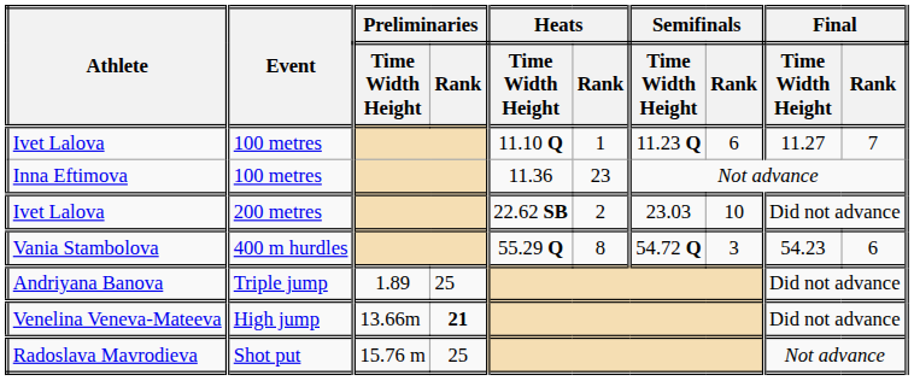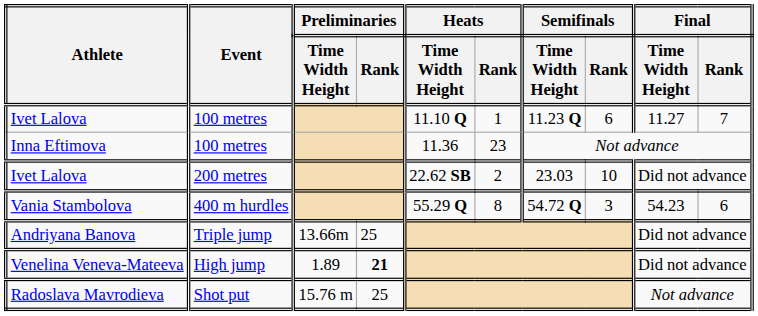 <table class=wikitable style="font-size:90%; border: double;">
 <tr>
 <th rowspan="2" style="border-right:double">Athlete</th>
 <th rowspan="2" style="border-right:double">Event</th>
 <th colspan="2" style="border-right:double; border-bottom:double;">Preliminaries</th>
 <th colspan="2" style="border-right:double; border-bottom:double;">Heats</th>
 <th colspan="2" style="border-right:double; border-bottom:double;">Semifinals</th>
 <th colspan="2" style="border-right:double; border-bottom:double;">Final</th>
 </tr>
 <tr>
 <th>Time<br>Width<br>Height</th>
 <th style="border-right:double">Rank</th>
 <th>Time<br>Width<br>Height</th>
 <th style="border-right:double">Rank</th>
 <th>Time<br>Width<br>Height</th>
 <th style="border-right:double">Rank</th>
 <th>Time<br>Width<br>Height</th>
 <th style="border-right:double">Rank</th>
 </tr>
 <tr style="border-top: double;">
 <td style="border-right:double"><a href='#'>Ivet Lalova</a></td>
 <td style="border-right:double"><a href='#'>100 metres</a></td>
 <td style="border-right:double" colspan= 2 bgcolor="wheat"></td>
 <td align=center>11.10 <strong>Q</strong></td>
 <td style="border-right:double" align=center>1</td>
 <td align=center>11.23 <strong>Q</strong></td>
 <td style="border-right:double" align=center>6</td>
 <td align=center>11.27</td>
 <td style="border-right:double" align=center>7</td>
 </tr>
 <tr>
 <td style="border-right:double"><a href='#'>Inna Eftimova</a></td>
 <td style="border-right:double"><a href='#'>100 metres</a></td>
 <td style="border-right:double" colspan= 2 bgcolor="wheat"></td>
 <td align=center>11.36</td>
 <td style="border-right:double" align=center>23</td>
 <td align=center style="border-right:double" colspan=6><em>Not advance</em></td>
 </tr>
 <tr style="border-top: double;">
 <td style="border-right:double"><a href='#'>Ivet Lalova</a></td>
 <td style="border-right:double"><a href='#'>200 metres</a></td>
 <td style="border-right:double" colspan= 2 bgcolor="wheat"></td>
 <td align=center>22.62 <strong>SB</strong></td>
 <td align=center style="border-right:double">2</td>
 <td align=center>23.03</td>
 <td align=center style="border-right:double">10</td>
 <td colspan="2"  style="border-right:double" align=center>Did not advance</td>
 </tr>
 <tr style="border-top: double;">
 <td style="border-right:double"><a href='#'>Vania Stambolova</a></td>
 <td style="border-right:double"><a href='#'>400 m hurdles</a></td>
 <td style="border-right:double" colspan= 2 bgcolor="wheat"></td>
 <td align=center>55.29 <strong>Q</strong></td>
 <td style="border-right:double" align=center>8</td>
 <td align=center>54.72 <strong>Q</strong></td>
 <td style="border-right:double" align=center>3</td>
 <td align=center>54.23</td>
 <td style="border-right:double" align=center>6</td>
 </tr>
 <tr style="border-top: double;">
 <td style="border-right:double"><a href='#'>Andriyana Banova</a></td>
 <td style="border-right:double"><a href='#'>Triple jump</a></td>
-<td align=center>1.89</td>
+<td>13.66m</td>
 <td style="border-right:double">25</td>
 <td style="border-right:double" colspan= 4 bgcolor="wheat"></td>
 <td colspan="2"  style="border-right:double" align=center>Did not advance</td>
 </tr>
 <tr style="border-top: double;">
 <td style="border-right:double"><a href='#'>Venelina Veneva-Mateeva</a></td>
 <td style="border-right:double"><a href='#'>High jump</a></td>
-<td>13.66m</td>
+<td align=center>1.89</td>
 <td align=center style="border-right:double"><strong>21</strong></td>
 <td style="border-right:double" colspan= 4 bgcolor="wheat"></td>
 <td colspan="2" style="border-right:double" align=center>Did not advance</td>
 </tr>
 <tr style="border-top: double;">
 <td style="border-right:double"><a href='#'>Radoslava Mavrodieva</a></td>
 <td style="border-right:double"><a href='#'>Shot put</a></td>
 <td align=center>15.76 m</td>
 <td style="border-right:double" align=center>25</td>
 <td style="border-right:double" colspan= 4 bgcolor="wheat"></td>
 <td align=center style="border-right:double" colspan=2><em>Not advance</em></td>
 </tr>
 </table>
